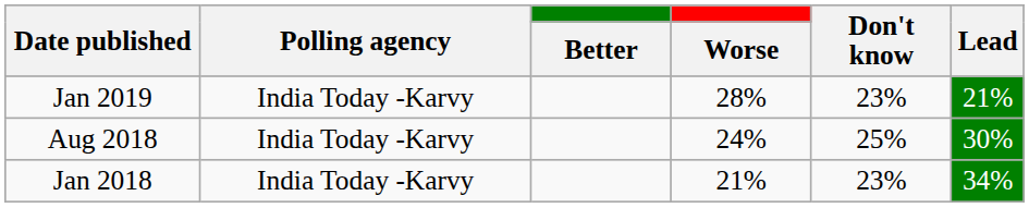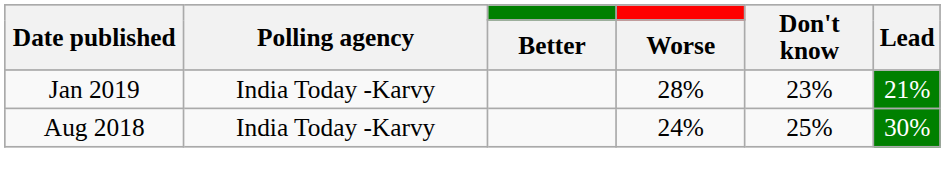 <table class="wikitable sortable" style="text-align:center;font-size:95%;line-height:16px">
 <tr>
 <th rowspan="2" width="100px">Date published</th>
 <th rowspan="2" width="175px">Polling agency</th>
 <th style="background:green"></th>
 <th style="background:red"></th>
 <th class="unsortable" rowspan="2" width="70px">Don't know</th>
 <th rowspan="2" width="20px">Lead</th>
 </tr>
 <tr>
 <th class="unsortable" width="70px">Better</th>
 <th class="unsortable" width="70px">Worse</th>
 </tr>
 <tr>
 <td>Jan 2019</td>
 <td>India Today -Karvy</td>
 <td></td>
 <td>28%</td>
 <td>23%</td>
 <td style="background:green; color:white">21%</td>
 </tr>
 <tr>
 <td>Aug 2018</td>
 <td>India Today -Karvy</td>
 <td></td>
 <td>24%</td>
 <td>25%</td>
 <td style="background:green; color:white">30%</td>
 </tr>
-<tr>
-<td>Jan 2018</td>
-<td>India Today -Karvy</td>
-<td></td>
-<td>21%</td>
-<td>23%</td>
-<td style="background:green; color:white">34%</td>
-</tr>
 </table>
